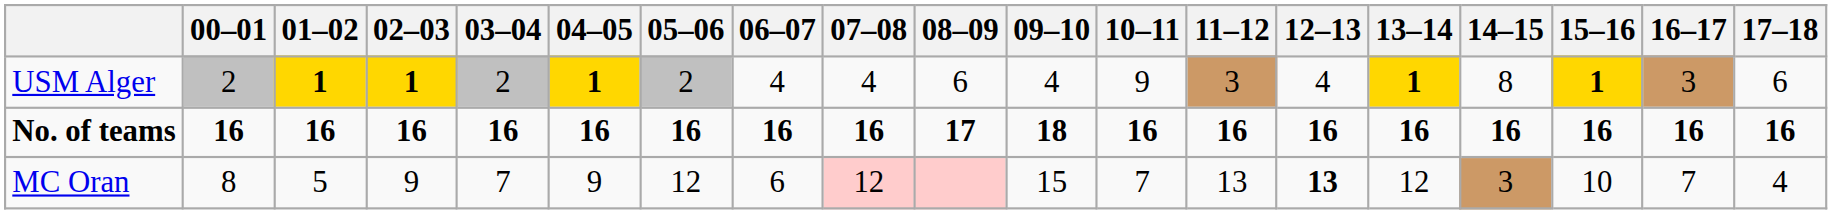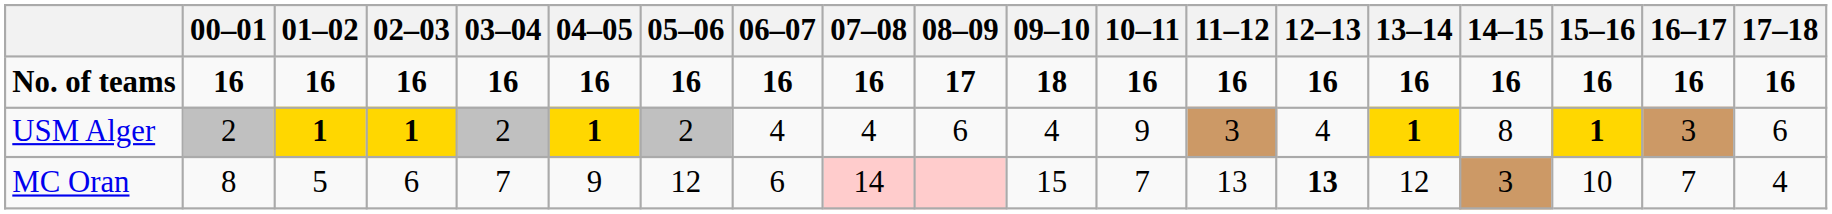 <table border=1  bordercolor="#CCCCCC" class=wikitable style="font-size:90%;">
 <tr align=LEFT valign=CENTER>
 <th></th>
 <th>00–01</th>
 <th>01–02</th>
 <th>02–03</th>
 <th>03–04</th>
 <th>04–05</th>
 <th>05–06</th>
 <th>06–07</th>
 <th>07–08</th>
 <th>08–09</th>
 <th>09–10</th>
 <th>10–11</th>
 <th>11–12</th>
 <th>12–13</th>
 <th>13–14</th>
 <th>14–15</th>
 <th>15–16</th>
 <th>16–17</th>
 <th>17–18</th>
-</tr>
-<tr align=CENTER valign=BOTTOM>
-<td align=LEFT><a href='#'>USM Alger</a></td>
-<td bgcolor=silver>2</td>
-<td bgcolor=gold><strong>1</strong></td>
-<td bgcolor=gold><strong>1</strong></td>
-<td bgcolor=silver>2</td>
-<td bgcolor=gold><strong>1</strong></td>
-<td bgcolor=silver>2</td>
-<td>4</td>
-<td>4</td>
-<td>6</td>
-<td>4</td>
-<td>9</td>
-<td bgcolor=#cc9966>3</td>
-<td>4</td>
-<td bgcolor=gold><strong>1</strong></td>
-<td>8</td>
-<td bgcolor=gold><strong>1</strong></td>
-<td bgcolor=#cc9966>3</td>
-<td>6</td>
 </tr>
 <tr align=CENTER>
 <td><strong>No. of teams</strong></td>
 <td><strong>16</strong></td>
 <td><strong>16</strong></td>
 <td><strong>16</strong></td>
 <td><strong>16</strong></td>
 <td><strong>16</strong></td>
 <td><strong>16</strong></td>
 <td><strong>16</strong></td>
 <td><strong>16</strong></td>
 <td><strong>17</strong></td>
 <td><strong>18</strong></td>
 <td><strong>16</strong></td>
 <td><strong>16</strong></td>
 <td><strong>16</strong></td>
 <td><strong>16</strong></td>
 <td><strong>16</strong></td>
 <td><strong>16</strong></td>
 <td><strong>16</strong></td>
 <td><strong>16</strong></td>
 </tr>
 <tr align=CENTER valign=BOTTOM>
+<td align=LEFT><a href='#'>USM Alger</a></td>
+<td bgcolor=silver>2</td>
+<td bgcolor=gold><strong>1</strong></td>
+<td bgcolor=gold><strong>1</strong></td>
+<td bgcolor=silver>2</td>
+<td bgcolor=gold><strong>1</strong></td>
+<td bgcolor=silver>2</td>
+<td>4</td>
+<td>4</td>
+<td>6</td>
+<td>4</td>
+<td>9</td>
+<td bgcolor=#cc9966>3</td>
+<td>4</td>
+<td bgcolor=gold><strong>1</strong></td>
+<td>8</td>
+<td bgcolor=gold><strong>1</strong></td>
+<td bgcolor=#cc9966>3</td>
+<td>6</td>
+</tr>
+<tr align=CENTER valign=BOTTOM>
 <td align=LEFT><a href='#'>MC Oran</a></td>
 <td>8</td>
 <td>5</td>
-<td>9</td>
+<td>6</td>
 <td>7</td>
 <td>9</td>
 <td>12</td>
 <td>6</td>
-<td bgcolor=#FFCCCC>12</td>
+<td bgcolor=#FFCCCC>14</td>
 <td bgcolor=#FFCCCC></td>
 <td>15</td>
 <td>7</td>
 <td>13</td>
 <td><strong>13</strong></td>
 <td>12</td>
 <td bgcolor=#cc9966>3</td>
 <td>10</td>
 <td>7</td>
 <td>4</td>
 </tr>
 </table>
